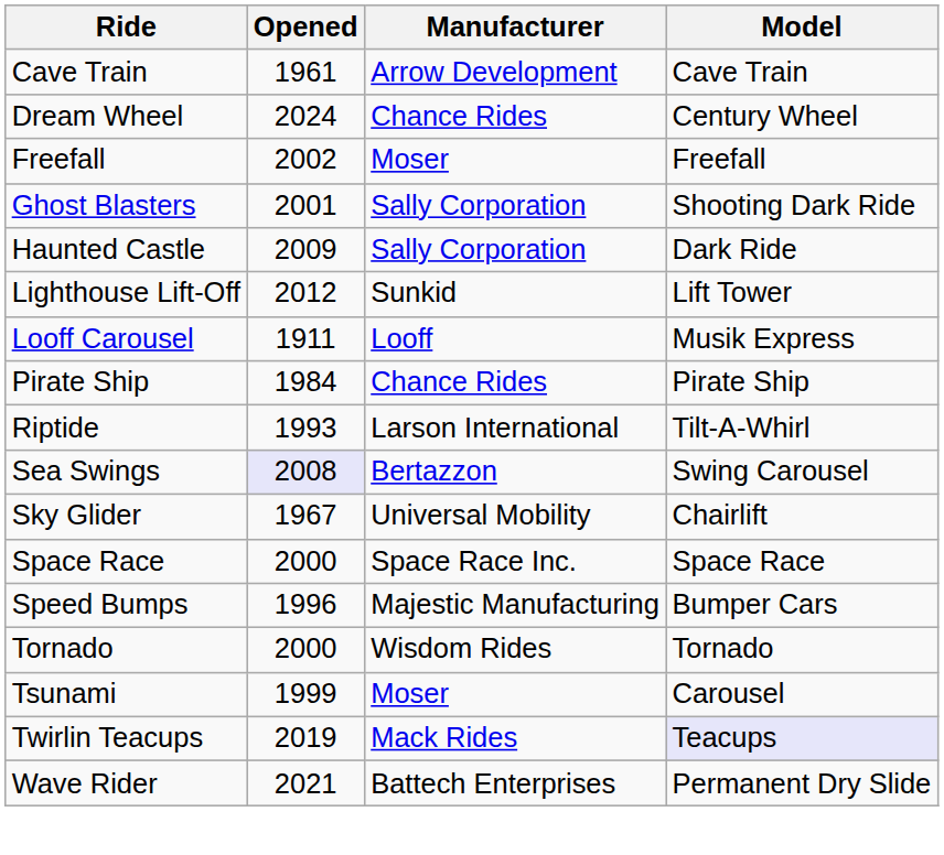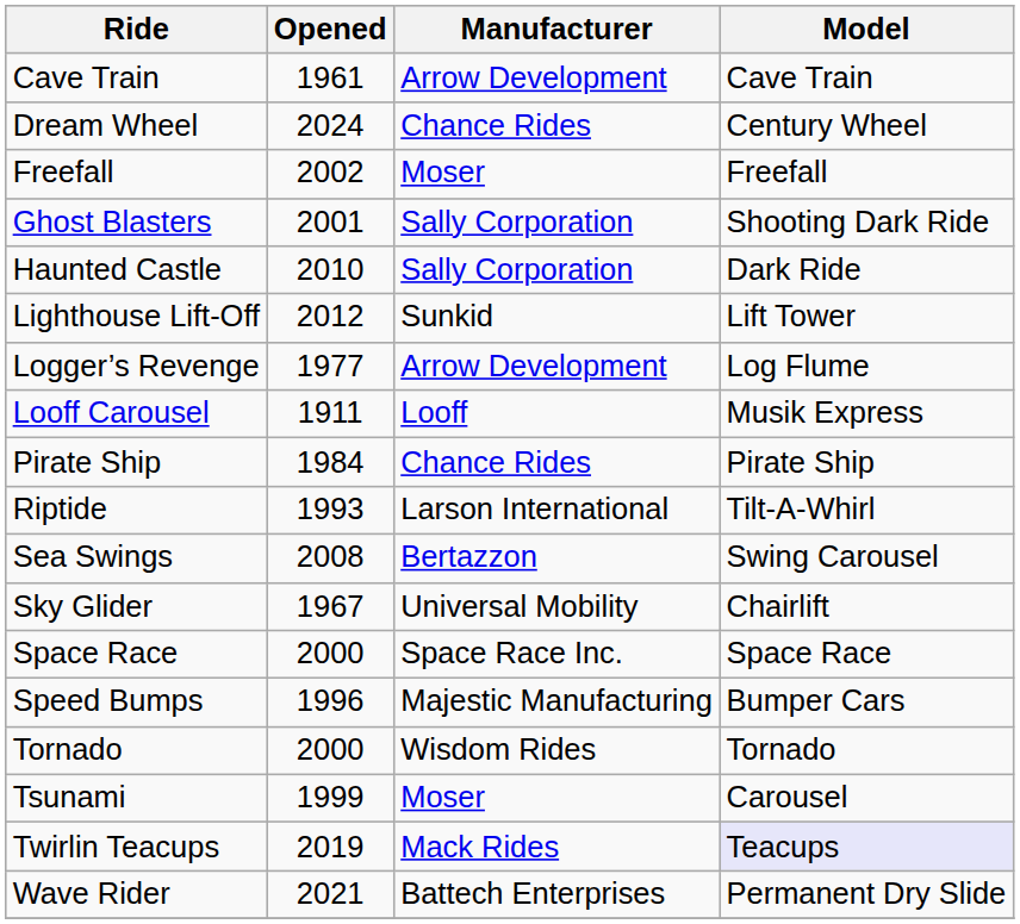 <table class="wikitable sortable">
 <tr>
 <th>Ride</th>
 <th>Opened</th>
 <th>Manufacturer</th>
 <th>Model</th>
 </tr>
 <tr>
 <td>Cave Train</td>
 <td style="text-align:center">1961</td>
 <td><a href='#'>Arrow Development</a></td>
 <td>Cave Train</td>
 </tr>
 <tr>
 <td>Dream Wheel</td>
 <td style="text-align:center">2024</td>
 <td><a href='#'>Chance Rides</a></td>
 <td>Century Wheel</td>
 </tr>
 <tr>
 <td>Freefall</td>
 <td style="text-align:center">2002</td>
 <td><a href='#'>Moser</a></td>
 <td>Freefall</td>
 </tr>
 <tr>
 <td><a href='#'>Ghost Blasters</a></td>
 <td style="text-align:center">2001</td>
 <td><a href='#'>Sally Corporation</a></td>
 <td>Shooting Dark Ride</td>
 </tr>
 <tr>
 <td>Haunted Castle</td>
-<td style="text-align:center">2009</td>
+<td style="text-align:center">2010</td>
 <td><a href='#'>Sally Corporation</a></td>
 <td>Dark Ride</td>
 </tr>
 <tr>
 <td>Lighthouse Lift-Off</td>
 <td style="text-align:center">2012</td>
 <td>Sunkid</td>
 <td>Lift Tower</td>
+</tr>
+<tr>
+<td>Logger’s Revenge</td>
+<td style="text-align:center">1977</td>
+<td><a href='#'>Arrow Development</a></td>
+<td>Log Flume</td>
 </tr>
 <tr>
 <td><a href='#'>Looff Carousel</a></td>
 <td style="text-align:center">1911</td>
 <td><a href='#'>Looff</a></td>
 <td>Musik Express</td>
 </tr>
 <tr>
 <td>Pirate Ship</td>
 <td style="text-align:center">1984</td>
 <td><a href='#'>Chance Rides</a></td>
 <td>Pirate Ship</td>
 </tr>
 <tr>
 <td>Riptide</td>
 <td style="text-align:center">1993</td>
 <td>Larson International</td>
 <td>Tilt-A-Whirl</td>
 </tr>
 <tr>
 <td>Sea Swings</td>
-<td style="background: lavender; text-align:center">2008</td>
+<td style="text-align:center">2008</td>
 <td><a href='#'>Bertazzon</a></td>
 <td>Swing Carousel</td>
 </tr>
 <tr>
 <td>Sky Glider</td>
 <td style="text-align:center">1967</td>
 <td>Universal Mobility</td>
 <td>Chairlift</td>
 </tr>
 <tr>
 <td>Space Race</td>
 <td style="text-align:center">2000</td>
 <td>Space Race Inc.</td>
 <td>Space Race</td>
 </tr>
 <tr>
 <td>Speed Bumps</td>
 <td style="text-align:center">1996</td>
 <td>Majestic Manufacturing</td>
 <td>Bumper Cars</td>
 </tr>
 <tr>
 <td>Tornado</td>
 <td style="text-align:center">2000</td>
 <td>Wisdom Rides</td>
 <td>Tornado</td>
 </tr>
 <tr>
 <td>Tsunami</td>
 <td style="text-align:center">1999</td>
 <td><a href='#'>Moser</a></td>
 <td>Carousel</td>
 </tr>
 <tr>
 <td>Twirlin Teacups</td>
 <td style="text-align:center">2019</td>
 <td><a href='#'>Mack Rides</a></td>
 <td style="background: lavender;">Teacups</td>
 </tr>
 <tr>
 <td>Wave Rider</td>
 <td style="text-align:center">2021</td>
 <td>Battech Enterprises</td>
 <td>Permanent Dry Slide</td>
 </tr>
 <tr>
 </tr>
 </table>
